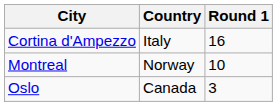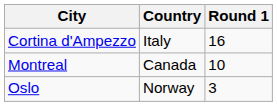 <table class=wikitable>
 <tr>
 <th>City</th>
 <th>Country</th>
 <th>Round 1</th>
 </tr>
 <tr>
 <td><a href='#'>Cortina d'Ampezzo</a></td>
 <td>Italy</td>
 <td>16</td>
 </tr>
 <tr>
 <td><a href='#'>Montreal</a></td>
-<td>Norway</td>
+<td>Canada</td>
 <td>10</td>
 </tr>
 <tr>
 <td><a href='#'>Oslo</a></td>
-<td>Canada</td>
+<td>Norway</td>
 <td>3</td>
 </tr>
 </table>
